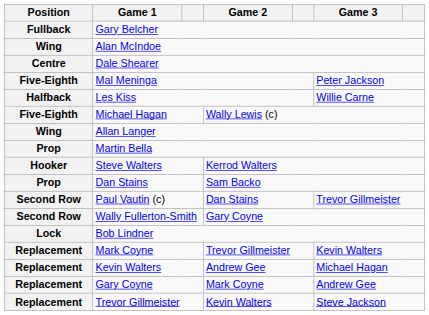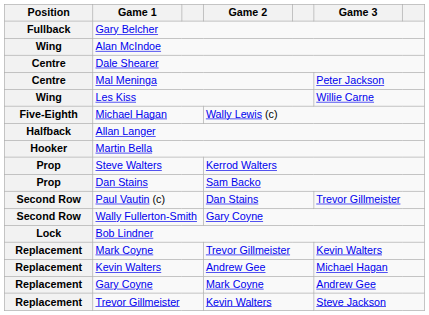 <table class="wikitable">
 <tr>
 <th style="width:125px;">Position</th>
 <th style="width:125px;">Game 1</th>
 <th style="width:25px;"></th>
 <th style="width:125px;">Game 2</th>
 <th style="width:25px;"></th>
 <th style="width:125px;">Game 3</th>
 <th style="width:25px;"></th>
 </tr>
 <tr>
 <th>Fullback</th>
 <td colspan="6"> <a href='#'>Gary Belcher</a></td>
 </tr>
 <tr>
 <th>Wing</th>
 <td colspan="6"> <a href='#'>Alan McIndoe</a></td>
 </tr>
 <tr>
 <th>Centre</th>
 <td colspan="6"> <a href='#'>Dale Shearer</a></td>
 </tr>
 <tr>
-<th>Five-Eighth</th>
+<th>Centre</th>
 <td colspan="4"> <a href='#'>Mal Meninga</a></td>
 <td colspan="2"> <a href='#'>Peter Jackson</a></td>
 </tr>
 <tr>
-<th>Halfback</th>
+<th>Wing</th>
 <td colspan="4"> <a href='#'>Les Kiss</a></td>
 <td colspan="2"> <a href='#'>Willie Carne</a></td>
 </tr>
 <tr>
 <th>Five-Eighth</th>
 <td colspan="2"> <a href='#'>Michael Hagan</a></td>
 <td colspan="4"> <a href='#'>Wally Lewis</a> (c)</td>
 </tr>
 <tr>
-<th>Wing</th>
+<th>Halfback</th>
 <td colspan="6"> <a href='#'>Allan Langer</a></td>
 </tr>
 <tr>
-<th>Prop</th>
+<th>Hooker</th>
 <td colspan="6"> <a href='#'>Martin Bella</a></td>
 </tr>
 <tr>
-<th>Hooker</th>
+<th>Prop</th>
 <td colspan="2"> <a href='#'>Steve Walters</a></td>
 <td colspan="4"> <a href='#'>Kerrod Walters</a></td>
 </tr>
 <tr>
 <th>Prop</th>
 <td colspan="2"> <a href='#'>Dan Stains</a></td>
 <td colspan="4"> <a href='#'>Sam Backo</a></td>
 </tr>
 <tr>
 <th>Second Row</th>
 <td colspan="2"> <a href='#'>Paul Vautin</a> (c)</td>
 <td colspan="2"> <a href='#'>Dan Stains</a></td>
 <td colspan="2"> <a href='#'>Trevor Gillmeister</a></td>
 </tr>
 <tr>
 <th>Second Row</th>
 <td colspan="2"> <a href='#'>Wally Fullerton-Smith</a></td>
 <td colspan="4"> <a href='#'>Gary Coyne</a></td>
 </tr>
 <tr>
 <th>Lock</th>
 <td colspan="6"> <a href='#'>Bob Lindner</a></td>
 </tr>
 <tr>
 <th>Replacement</th>
 <td colspan="2"> <a href='#'>Mark Coyne</a></td>
 <td colspan="2"> <a href='#'>Trevor Gillmeister</a></td>
 <td colspan="2"> <a href='#'>Kevin Walters</a></td>
 </tr>
 <tr>
 <th>Replacement</th>
 <td colspan="2"> <a href='#'>Kevin Walters</a></td>
 <td colspan="2"> <a href='#'>Andrew Gee</a></td>
 <td colspan="2"> <a href='#'>Michael Hagan</a></td>
 </tr>
 <tr>
 <th>Replacement</th>
 <td colspan="2"> <a href='#'>Gary Coyne</a></td>
 <td colspan="2"> <a href='#'>Mark Coyne</a></td>
 <td colspan="2"> <a href='#'>Andrew Gee</a></td>
 </tr>
 <tr>
 <th>Replacement</th>
 <td colspan="2"> <a href='#'>Trevor Gillmeister</a></td>
 <td colspan="2"> <a href='#'>Kevin Walters</a></td>
 <td colspan="2"> <a href='#'>Steve Jackson</a></td>
 </tr>
 </table>
